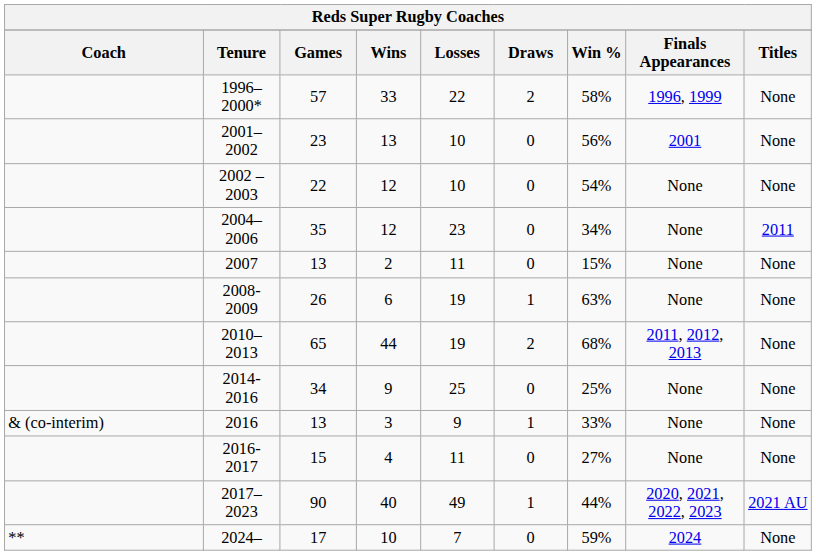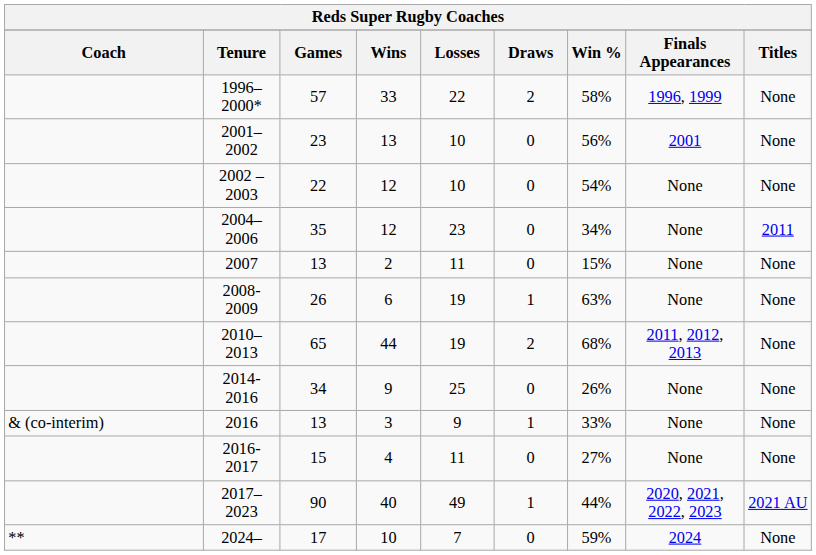 <table class="wikitable collapsible sortable" style="text-align:left; font-size:100%; width:50%;">
 <tr>
 <th colspan="100%">Reds Super Rugby Coaches</th>
 </tr>
 <tr>
 </tr>
 <tr border=1 cellpadding=5 cellspacing=0 width=50%>
 <th style="width:15%;">Coach</th>
 <th style="width:4%;">Tenure</th>
 <th style="width:4%;">Games</th>
 <th style="width:4%;">Wins</th>
 <th style="width:4%;">Losses</th>
 <th style="width:4%;">Draws</th>
 <th style="width:4%;">Win %</th>
 <th style="width:4%;">Finals Appearances</th>
 <th style="width:4%;">Titles<br></th>
 </tr>
 <tr align=center>
 <td align=left> </td>
 <td>1996–2000*</td>
 <td>57</td>
 <td>33</td>
 <td>22</td>
 <td>2</td>
 <td>58%</td>
 <td><a href='#'>1996</a>, <a href='#'>1999</a></td>
 <td>None</td>
 </tr>
 <tr align=center>
 <td align=left> </td>
 <td>2001–2002</td>
 <td>23</td>
 <td>13</td>
 <td>10</td>
 <td>0</td>
 <td>56%</td>
 <td><a href='#'>2001</a></td>
 <td>None</td>
 </tr>
 <tr align=center>
 <td align=left> </td>
 <td>2002 – 2003</td>
 <td>22</td>
 <td>12</td>
 <td>10</td>
 <td>0</td>
 <td>54%</td>
 <td>None</td>
 <td>None</td>
 </tr>
 <tr align=center>
 <td align=left> </td>
 <td>2004–2006</td>
 <td>35</td>
 <td>12</td>
 <td>23</td>
 <td>0</td>
 <td>34%</td>
 <td>None</td>
 <td><a href='#'>2011</a></td>
 </tr>
 <tr align=center>
 <td align=left> </td>
 <td>2007</td>
 <td>13</td>
 <td>2</td>
 <td>11</td>
 <td>0</td>
 <td>15%</td>
 <td>None</td>
 <td>None</td>
 </tr>
 <tr align=center>
 <td align=left> </td>
 <td>2008-2009</td>
 <td>26</td>
 <td>6</td>
 <td>19</td>
 <td>1</td>
 <td>63%</td>
 <td>None</td>
 <td>None</td>
 </tr>
 <tr align=center>
 <td align=left> </td>
 <td>2010–2013</td>
 <td>65</td>
 <td>44</td>
 <td>19</td>
 <td>2</td>
 <td>68%</td>
 <td><a href='#'>2011</a>, <a href='#'>2012</a>, <a href='#'>2013</a></td>
 <td>None</td>
 </tr>
 <tr align=center>
 <td align=left> </td>
 <td>2014-2016</td>
 <td>34</td>
 <td>9</td>
 <td>25</td>
 <td>0</td>
-<td>25%</td>
+<td>26%</td>
 <td>None</td>
 <td>None</td>
 </tr>
 <tr align=center>
 <td align=left>  &   (co-interim)</td>
 <td>2016</td>
 <td>13</td>
 <td>3</td>
 <td>9</td>
 <td>1</td>
 <td>33%</td>
 <td>None</td>
 <td>None</td>
 </tr>
 <tr align=center>
 <td align=left> </td>
 <td>2016-2017</td>
 <td>15</td>
 <td>4</td>
 <td>11</td>
 <td>0</td>
 <td>27%</td>
 <td>None</td>
 <td>None</td>
 </tr>
 <tr align=center>
 <td align=left> </td>
 <td>2017–2023</td>
 <td>90</td>
 <td>40</td>
 <td>49</td>
 <td>1</td>
 <td>44%</td>
 <td><a href='#'>2020</a>, <a href='#'>2021</a>, <a href='#'>2022</a>, <a href='#'>2023</a></td>
 <td><a href='#'>2021 AU</a></td>
 </tr>
 <tr align=center>
 <td align=left> **</td>
 <td>2024–</td>
 <td>17</td>
 <td>10</td>
 <td>7</td>
 <td>0</td>
 <td>59%</td>
 <td><a href='#'>2024</a></td>
 <td>None</td>
 </tr>
 </table>
